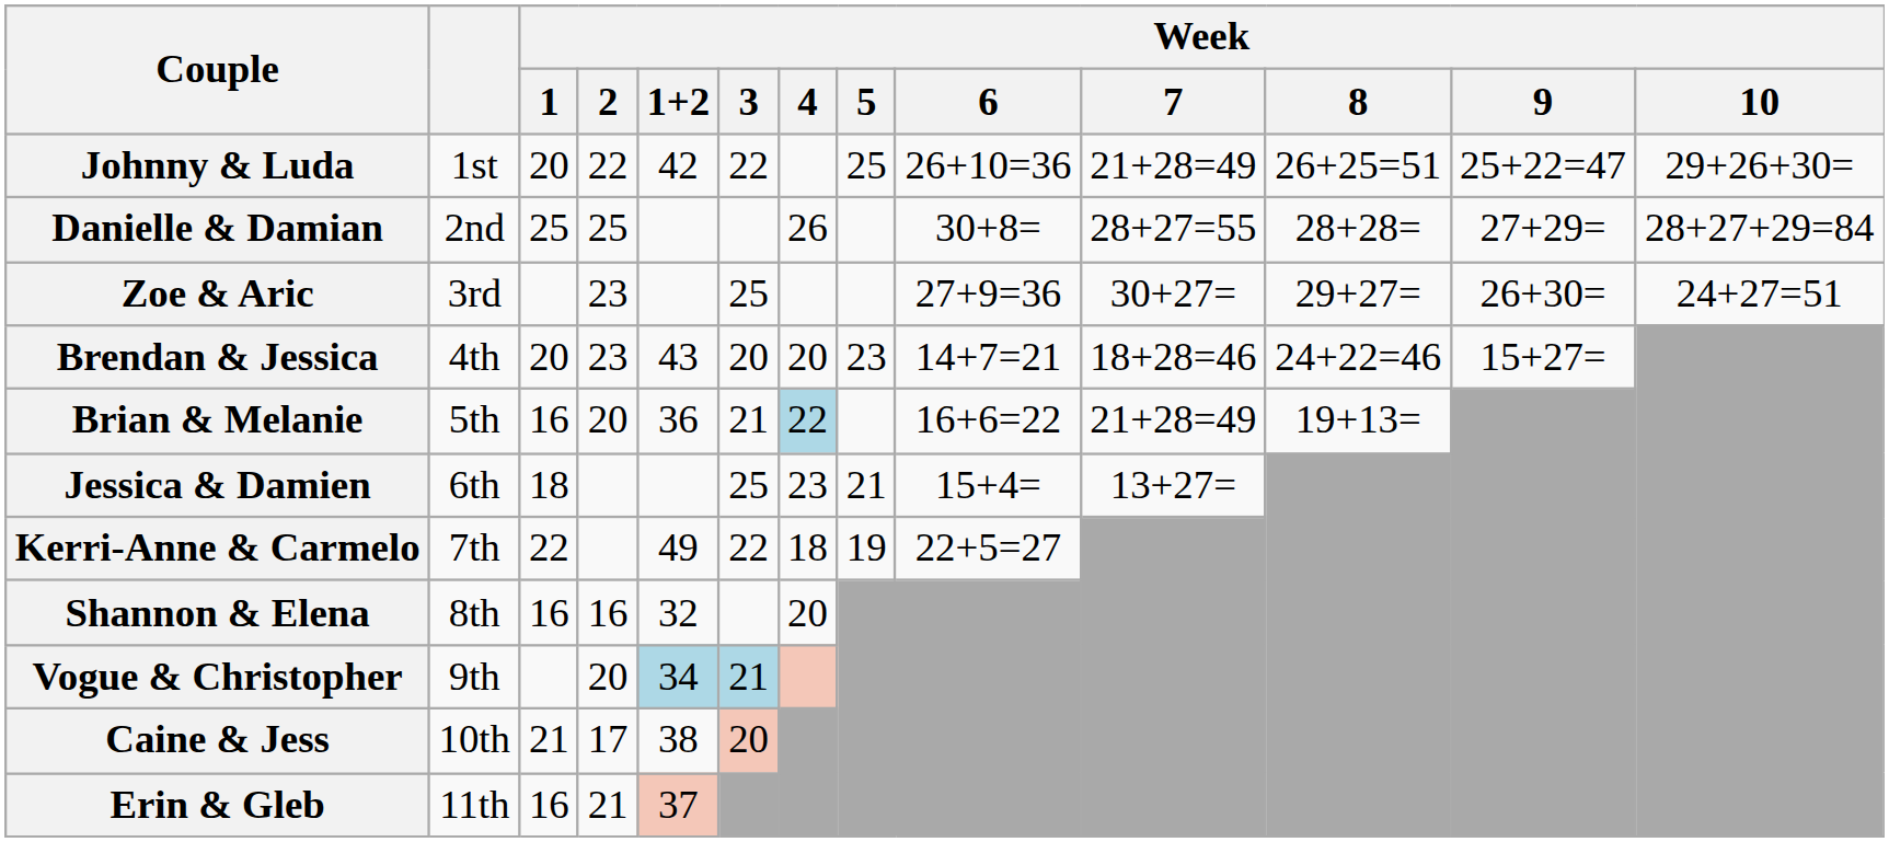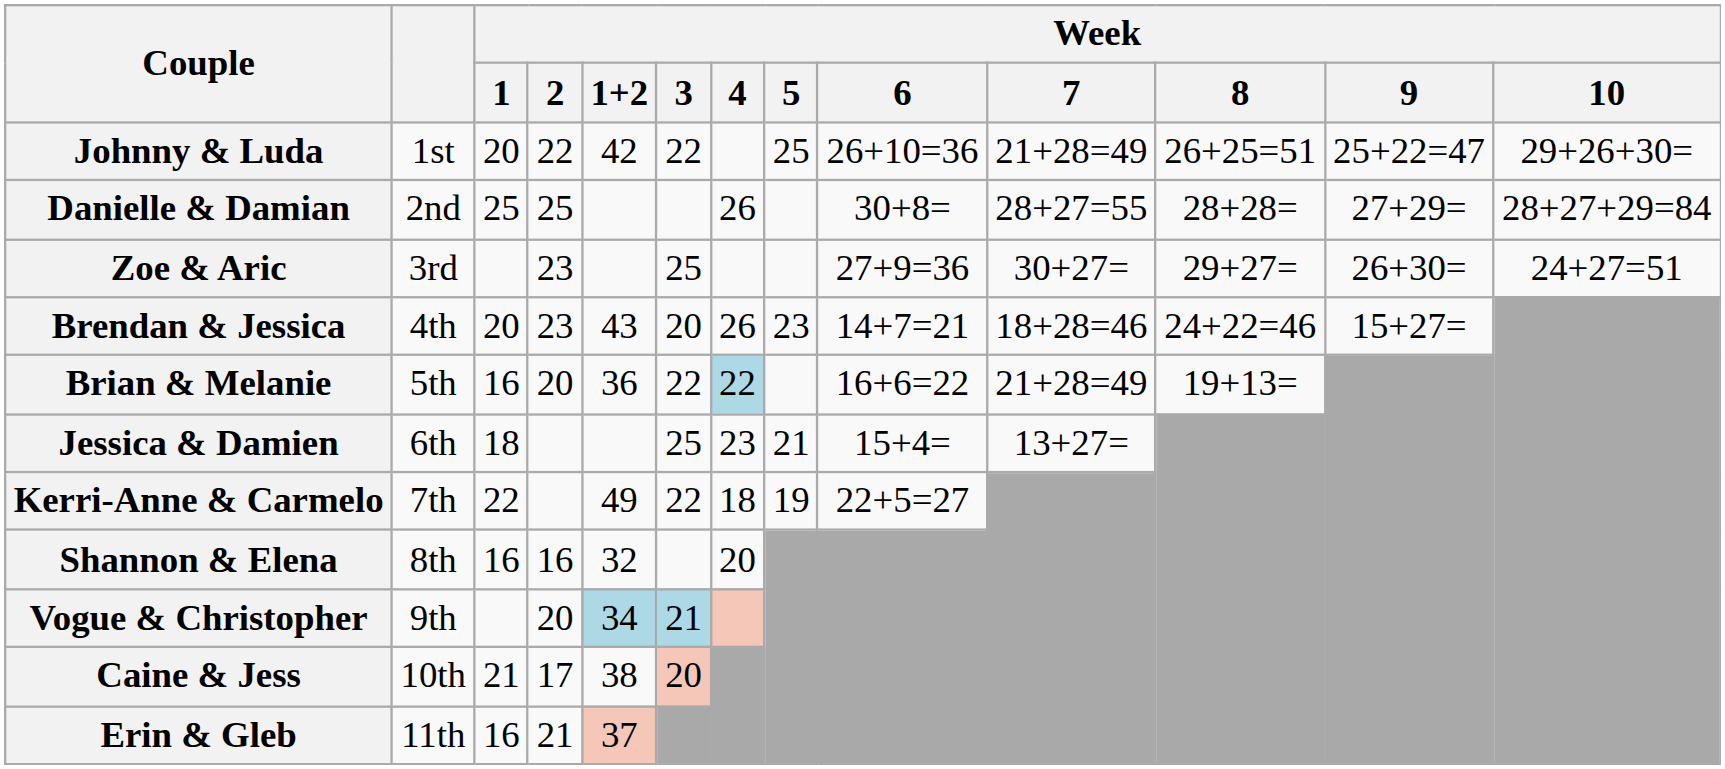 <table class="wikitable sortable"  style="margin:auto; text-align:center; white-space:nowrap; {| class="wikitable sortable" style="text-align:center; font-size:85%">
 <tr>
 <th rowspan="2" scope="col">Couple</th>
 <th rowspan="2" scope="col"></th>
 <th colspan="11">Week</th>
 </tr>
 <tr>
 <th scope="col">1</th>
 <th scope="col">2</th>
 <th scope="col">1+2</th>
 <th scope="col">3</th>
 <th scope="col">4</th>
 <th scope="col">5</th>
 <th scope="col">6</th>
 <th scope="col">7</th>
 <th scope="col">8</th>
 <th scope="col">9</th>
 <th scope="col">10</th>
 </tr>
 <tr>
 <th scope="row">Johnny & Luda</th>
 <td>1st</td>
 <td>20</td>
 <td>22</td>
 <td>42</td>
 <td>22</td>
 <td></td>
 <td>25</td>
 <td>26+10=36</td>
 <td>21+28=49</td>
 <td>26+25=51</td>
 <td>25+22=47</td>
 <td>29+26+30=</td>
 </tr>
 <tr>
 <th scope="row">Danielle & Damian</th>
 <td>2nd</td>
 <td>25</td>
 <td>25</td>
 <td></td>
 <td></td>
 <td>26</td>
 <td></td>
 <td>30+8=</td>
 <td>28+27=55</td>
 <td>28+28=</td>
 <td>27+29=</td>
 <td>28+27+29=84</td>
 </tr>
 <tr>
 <th scope="row">Zoe & Aric</th>
 <td>3rd</td>
 <td></td>
 <td>23</td>
 <td></td>
 <td>25</td>
 <td></td>
 <td></td>
 <td>27+9=36</td>
 <td>30+27=</td>
 <td>29+27=</td>
 <td>26+30=</td>
 <td>24+27=51</td>
 </tr>
 <tr>
 <th scope="row">Brendan & Jessica</th>
 <td>4th</td>
 <td>20</td>
 <td>23</td>
 <td>43</td>
 <td>20</td>
-<td>20</td>
+<td>26</td>
 <td>23</td>
 <td>14+7=21</td>
 <td>18+28=46</td>
 <td>24+22=46</td>
 <td>15+27=</td>
 <td rowspan="8" style="background:darkgray;"></td>
 </tr>
 <tr>
 <th scope="row">Brian & Melanie</th>
 <td>5th</td>
 <td>16</td>
 <td>20</td>
 <td>36</td>
-<td>21</td>
+<td>22</td>
 <td bgcolor="lightblue">22</td>
 <td></td>
 <td>16+6=22</td>
 <td>21+28=49</td>
 <td>19+13=</td>
 <td rowspan="7" style="background:darkgray;"></td>
 </tr>
 <tr>
 <th scope="row">Jessica & Damien</th>
 <td>6th</td>
 <td>18</td>
 <td></td>
 <td></td>
 <td>25</td>
 <td>23</td>
 <td>21</td>
 <td>15+4=</td>
 <td>13+27=</td>
 <td rowspan="6" style="background:darkgray;"></td>
 </tr>
 <tr>
 <th scope="row">Kerri-Anne & Carmelo</th>
 <td>7th</td>
 <td>22</td>
 <td></td>
 <td>49</td>
 <td>22</td>
 <td>18</td>
 <td>19</td>
 <td>22+5=27</td>
 <td rowspan="5" style="background:darkgray;"></td>
 </tr>
 <tr>
 <th scope="row">Shannon & Elena</th>
 <td>8th</td>
 <td>16</td>
 <td>16</td>
 <td>32</td>
 <td></td>
 <td>20</td>
 <td colspan="2" rowspan="4" style="background:darkgray;"></td>
 </tr>
 <tr>
 <th scope="row">Vogue & Christopher</th>
 <td>9th</td>
 <td></td>
 <td>20</td>
 <td bgcolor="lightblue">34</td>
 <td bgcolor="lightblue">21</td>
 <td bgcolor="f4c7b8"></td>
 </tr>
 <tr>
 <th scope="row">Caine & Jess</th>
 <td>10th</td>
 <td>21</td>
 <td>17</td>
 <td>38</td>
 <td bgcolor="f4c7b8">20</td>
 <td rowspan="2" style="background:darkgray;"></td>
 </tr>
 <tr>
 <th scope="row">Erin & Gleb</th>
 <td>11th</td>
 <td>16</td>
 <td>21</td>
 <td bgcolor="f4c7b8">37</td>
 <td style="background:darkgray;"></td>
 </tr>
 </table>
